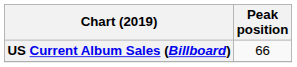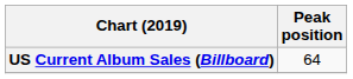 <table class="wikitable sortable plainrowheaders" style="text-align:center">
 <tr>
 <th scope="col">Chart (2019)</th>
 <th scope="col">Peak<br>position</th>
 </tr>
 <tr>
 <th scope="row">US <a href='#'>Current Album Sales</a> (<em><a href='#'>Billboard</a></em>)</th>
-<td>66</td>
+<td>64</td>
 </tr>
 <tr>
 </tr>
 <tr>
 </tr>
 <tr>
 </tr>
 <tr>
 </tr>
 <tr>
 </tr>
 </table>
